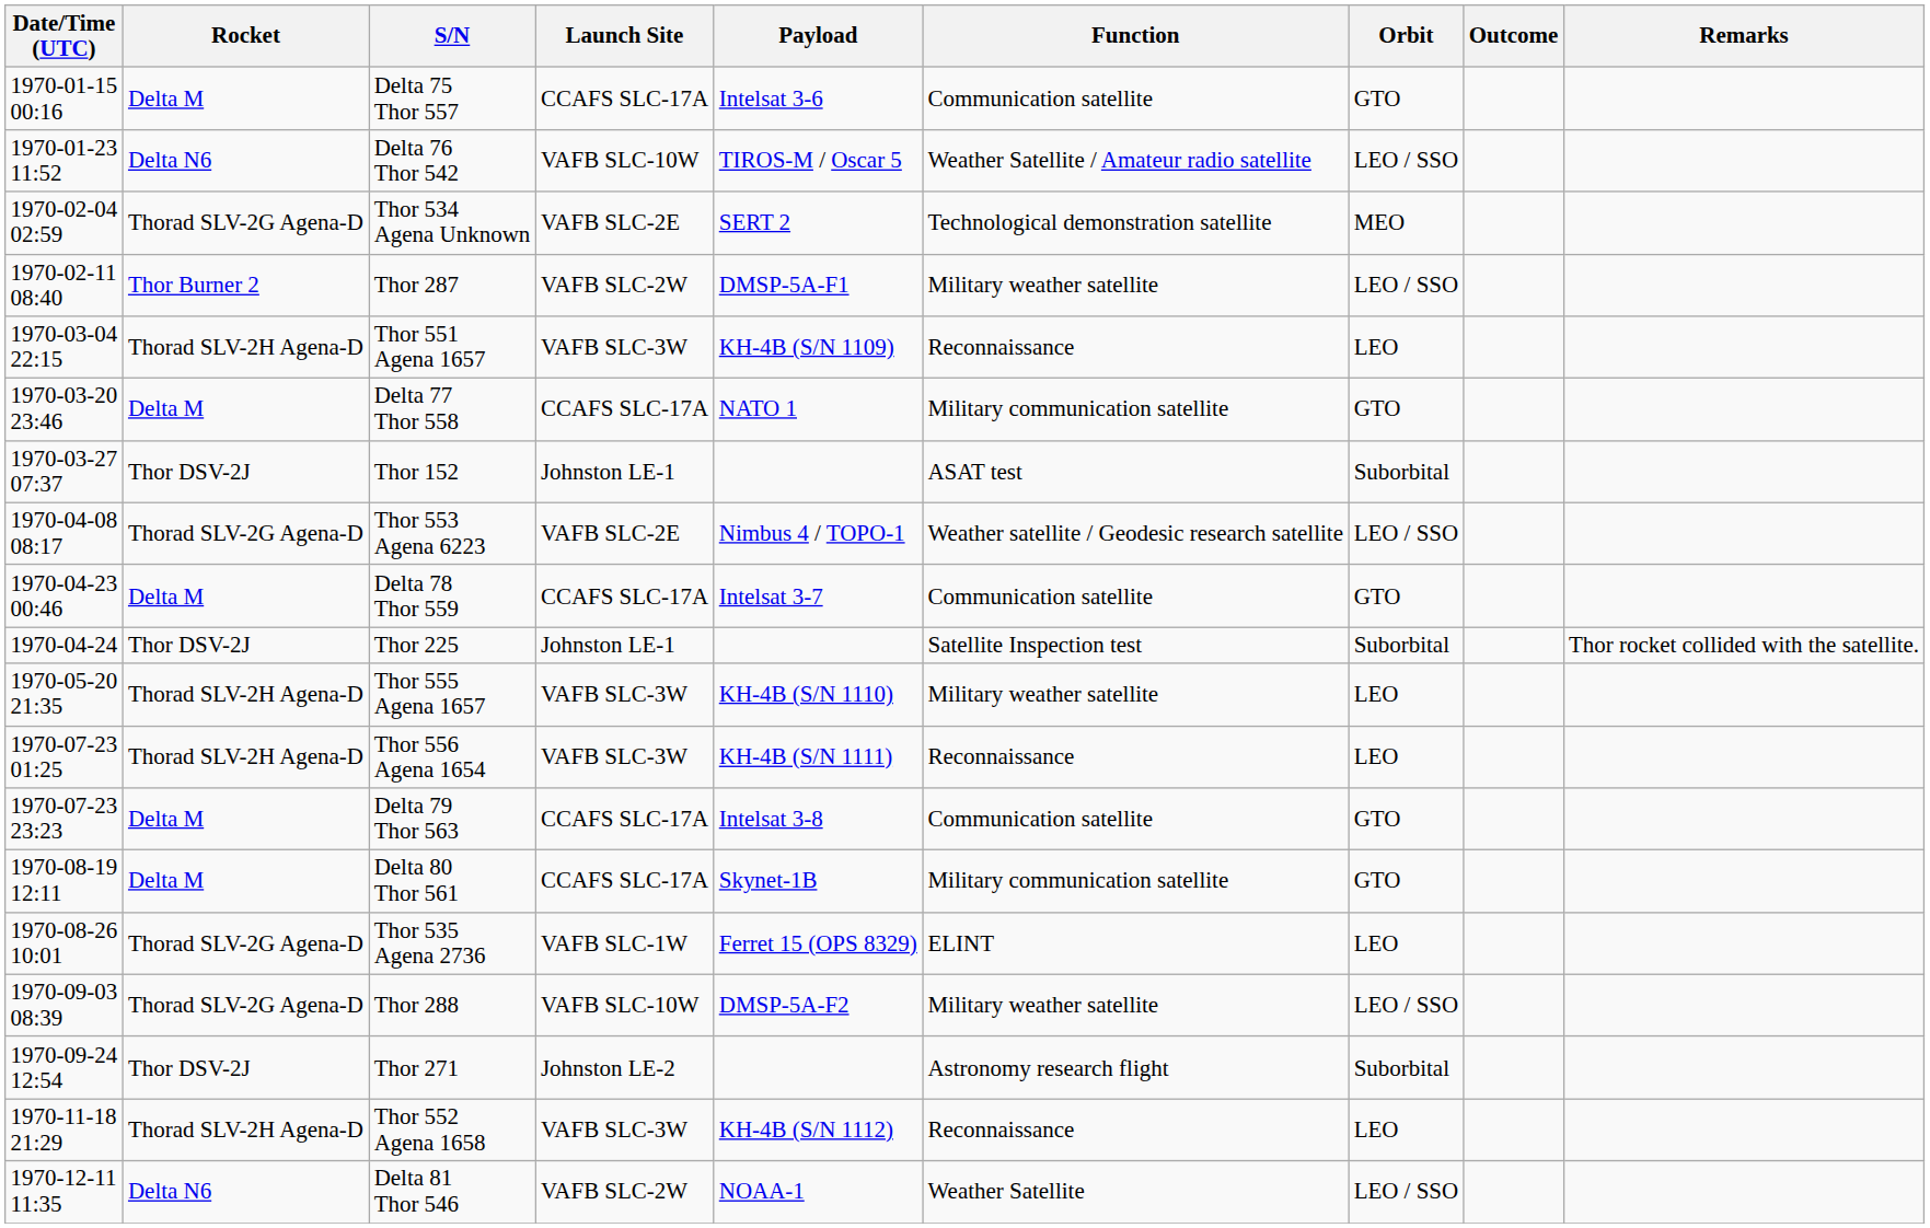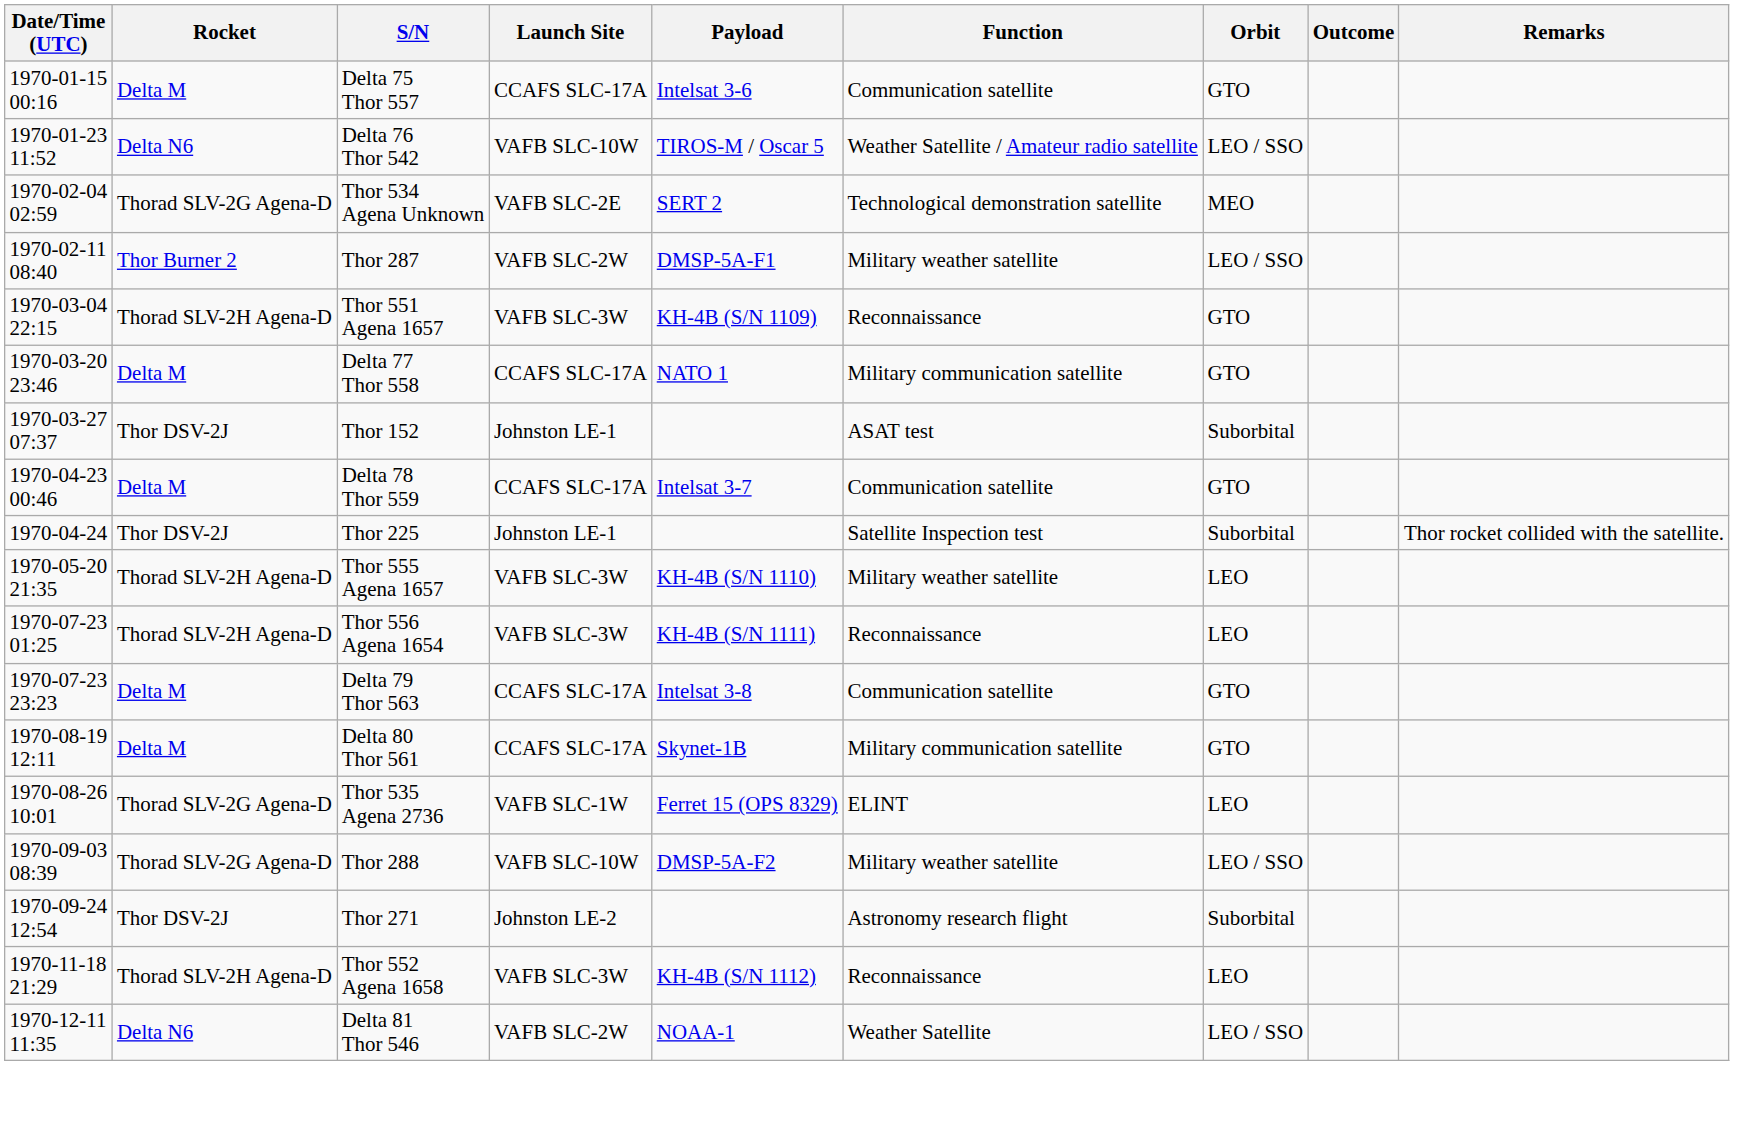 <table class="wikitable" style="margin: 1em 1em 1em 0";>
 <tr>
 <th>Date/Time<br>(<a href='#'>UTC</a>)</th>
 <th>Rocket</th>
 <th><a href='#'>S/N</a></th>
 <th>Launch Site</th>
 <th>Payload</th>
 <th>Function</th>
 <th>Orbit</th>
 <th>Outcome</th>
 <th>Remarks</th>
 </tr>
 <tr>
 <td>1970-01-15<br>00:16</td>
 <td><a href='#'>Delta M</a></td>
 <td>Delta 75<br>Thor 557</td>
 <td>CCAFS SLC-17A</td>
 <td><a href='#'>Intelsat 3-6</a></td>
 <td>Communication satellite</td>
 <td>GTO</td>
 <td></td>
 <td></td>
 </tr>
 <tr>
 <td>1970-01-23<br>11:52</td>
 <td><a href='#'>Delta N6</a></td>
 <td>Delta 76<br>Thor 542</td>
 <td>VAFB SLC-10W</td>
 <td><a href='#'>TIROS-M</a> / <a href='#'>Oscar 5</a></td>
 <td>Weather Satellite / <a href='#'>Amateur radio satellite</a></td>
 <td>LEO / SSO</td>
 <td></td>
 <td></td>
 </tr>
 <tr>
 <td>1970-02-04<br>02:59</td>
 <td>Thorad SLV-2G Agena-D</td>
 <td>Thor 534<br>Agena Unknown</td>
 <td>VAFB SLC-2E</td>
 <td><a href='#'>SERT 2</a></td>
 <td>Technological demonstration satellite</td>
 <td>MEO</td>
 <td></td>
 <td></td>
 </tr>
 <tr>
 <td>1970-02-11<br>08:40</td>
 <td><a href='#'>Thor Burner 2</a></td>
 <td>Thor 287</td>
 <td>VAFB SLC-2W</td>
 <td><a href='#'>DMSP-5A-F1</a></td>
 <td>Military weather satellite</td>
 <td>LEO / SSO</td>
 <td></td>
 <td></td>
 </tr>
 <tr>
 <td>1970-03-04<br>22:15</td>
 <td>Thorad SLV-2H Agena-D</td>
 <td>Thor 551<br>Agena 1657</td>
 <td>VAFB SLC-3W</td>
 <td><a href='#'>KH-4B (S/N 1109)</a></td>
 <td>Reconnaissance</td>
-<td>LEO</td>
+<td>GTO</td>
 <td></td>
 <td></td>
 </tr>
 <tr>
 <td>1970-03-20<br>23:46</td>
 <td><a href='#'>Delta M</a></td>
 <td>Delta 77<br>Thor 558</td>
 <td>CCAFS SLC-17A</td>
 <td><a href='#'>NATO 1</a></td>
 <td>Military communication satellite</td>
 <td>GTO</td>
 <td></td>
 <td></td>
 </tr>
 <tr>
 <td>1970-03-27<br>07:37</td>
 <td>Thor DSV-2J</td>
 <td>Thor 152</td>
 <td>Johnston LE-1</td>
 <td></td>
 <td>ASAT test</td>
 <td>Suborbital</td>
-<td></td>
-<td></td>
-</tr>
-<tr>
-<td>1970-04-08<br>08:17</td>
-<td>Thorad SLV-2G Agena-D</td>
-<td>Thor 553<br>Agena 6223</td>
-<td>VAFB SLC-2E</td>
-<td><a href='#'>Nimbus 4</a> / <a href='#'>TOPO-1</a></td>
-<td>Weather satellite / Geodesic research satellite</td>
-<td>LEO / SSO</td>
 <td></td>
 <td></td>
 </tr>
 <tr>
 <td>1970-04-23<br>00:46</td>
 <td><a href='#'>Delta M</a></td>
 <td>Delta 78<br>Thor 559</td>
 <td>CCAFS SLC-17A</td>
 <td><a href='#'>Intelsat 3-7</a></td>
 <td>Communication satellite</td>
 <td>GTO</td>
 <td></td>
 <td></td>
 </tr>
 <tr>
 <td>1970-04-24<br></td>
 <td>Thor DSV-2J</td>
 <td>Thor 225</td>
 <td>Johnston LE-1</td>
 <td></td>
 <td>Satellite Inspection test</td>
 <td>Suborbital</td>
 <td></td>
 <td>Thor rocket collided with the satellite.</td>
 </tr>
 <tr>
 <td>1970-05-20<br>21:35</td>
 <td>Thorad SLV-2H Agena-D</td>
 <td>Thor 555<br>Agena 1657</td>
 <td>VAFB SLC-3W</td>
 <td><a href='#'>KH-4B (S/N 1110)</a></td>
 <td>Military weather satellite</td>
 <td>LEO</td>
 <td></td>
 <td></td>
 </tr>
 <tr>
 <td>1970-07-23<br>01:25</td>
 <td>Thorad SLV-2H Agena-D</td>
 <td>Thor 556<br>Agena 1654</td>
 <td>VAFB SLC-3W</td>
 <td><a href='#'>KH-4B (S/N 1111)</a></td>
 <td>Reconnaissance</td>
 <td>LEO</td>
 <td></td>
 <td></td>
 </tr>
 <tr>
 <td>1970-07-23<br>23:23</td>
 <td><a href='#'>Delta M</a></td>
 <td>Delta 79<br>Thor 563</td>
 <td>CCAFS SLC-17A</td>
 <td><a href='#'>Intelsat 3-8</a></td>
 <td>Communication satellite</td>
 <td>GTO</td>
 <td></td>
 <td></td>
 </tr>
 <tr>
 <td>1970-08-19<br>12:11</td>
 <td><a href='#'>Delta M</a></td>
 <td>Delta 80<br>Thor 561</td>
 <td>CCAFS SLC-17A</td>
 <td><a href='#'>Skynet-1B</a></td>
 <td>Military communication satellite</td>
 <td>GTO</td>
 <td></td>
 <td></td>
 </tr>
 <tr>
 <td>1970-08-26<br>10:01</td>
 <td>Thorad SLV-2G Agena-D</td>
 <td>Thor 535<br>Agena 2736</td>
 <td>VAFB SLC-1W</td>
 <td><a href='#'>Ferret 15 (OPS 8329)</a></td>
 <td>ELINT</td>
 <td>LEO</td>
 <td></td>
 <td></td>
 </tr>
 <tr>
 <td>1970-09-03<br>08:39</td>
 <td>Thorad SLV-2G Agena-D</td>
 <td>Thor 288</td>
 <td>VAFB SLC-10W</td>
 <td><a href='#'>DMSP-5A-F2</a></td>
 <td>Military weather satellite</td>
 <td>LEO / SSO</td>
 <td></td>
 <td></td>
 </tr>
 <tr>
 <td>1970-09-24<br>12:54</td>
 <td>Thor DSV-2J</td>
 <td>Thor 271</td>
 <td>Johnston LE-2</td>
 <td></td>
 <td>Astronomy research flight</td>
 <td>Suborbital</td>
 <td></td>
 <td></td>
 </tr>
 <tr>
 <td>1970-11-18<br>21:29</td>
 <td>Thorad SLV-2H Agena-D</td>
 <td>Thor 552<br>Agena 1658</td>
 <td>VAFB SLC-3W</td>
 <td><a href='#'>KH-4B (S/N 1112)</a></td>
 <td>Reconnaissance</td>
 <td>LEO</td>
 <td></td>
 <td></td>
 </tr>
 <tr>
 <td>1970-12-11<br>11:35</td>
 <td><a href='#'>Delta N6</a></td>
 <td>Delta 81<br>Thor 546</td>
 <td>VAFB SLC-2W</td>
 <td><a href='#'>NOAA-1</a></td>
 <td>Weather Satellite</td>
 <td>LEO / SSO</td>
 <td></td>
 <td></td>
 </tr>
 <tr>
 </tr>
 </table>
